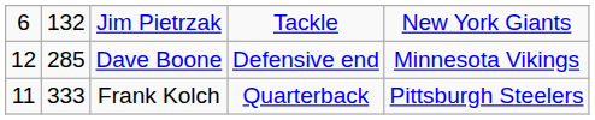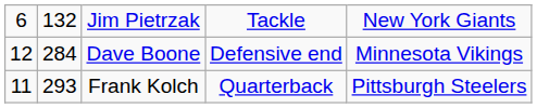 <table class="wikitable" style="text-align:center">
 <tr>
 <td>6</td>
 <td>132</td>
 <td><a href='#'>Jim Pietrzak</a></td>
 <td><a href='#'>Tackle</a></td>
 <td><a href='#'>New York Giants</a></td>
 </tr>
 <tr>
 <td>12</td>
-<td>285</td>
+<td>284</td>
 <td><a href='#'>Dave Boone</a></td>
 <td><a href='#'>Defensive end</a></td>
 <td><a href='#'>Minnesota Vikings</a></td>
 </tr>
 <tr>
 <td>11</td>
-<td>333</td>
+<td>293</td>
 <td>Frank Kolch</td>
 <td><a href='#'>Quarterback</a></td>
 <td><a href='#'>Pittsburgh Steelers</a></td>
 </tr>
 </table>
